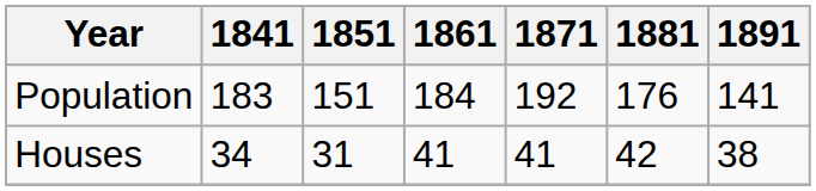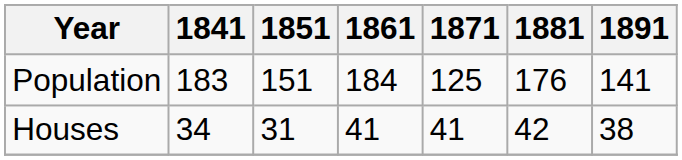 <table class="wikitable">
 <tr>
 <th>Year</th>
 <th>1841</th>
 <th>1851</th>
 <th>1861</th>
 <th>1871</th>
 <th>1881</th>
 <th>1891</th>
 </tr>
 <tr>
 <td>Population</td>
 <td>183</td>
 <td>151</td>
 <td>184</td>
-<td>192</td>
+<td>125</td>
 <td>176</td>
 <td>141</td>
 </tr>
 <tr>
 <td>Houses</td>
 <td>34</td>
 <td>31</td>
 <td>41</td>
 <td>41</td>
 <td>42</td>
 <td>38</td>
 </tr>
 <tr>
 </tr>
 </table>
